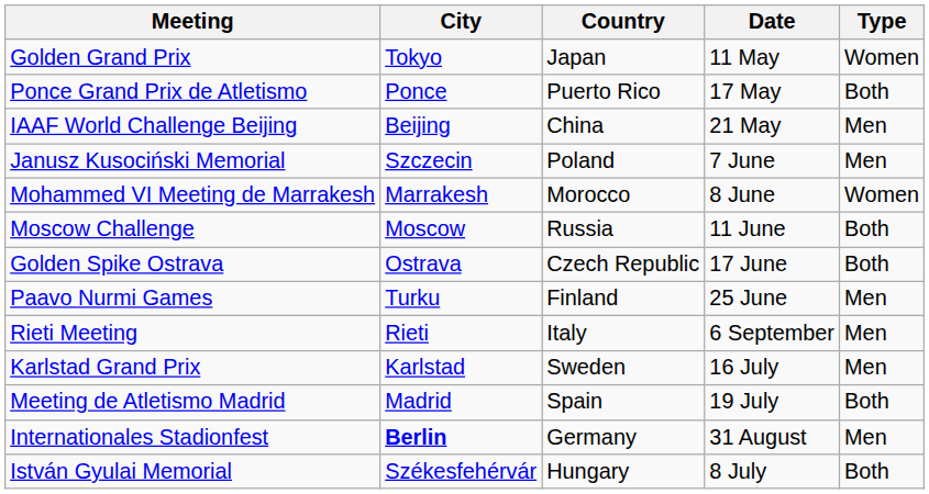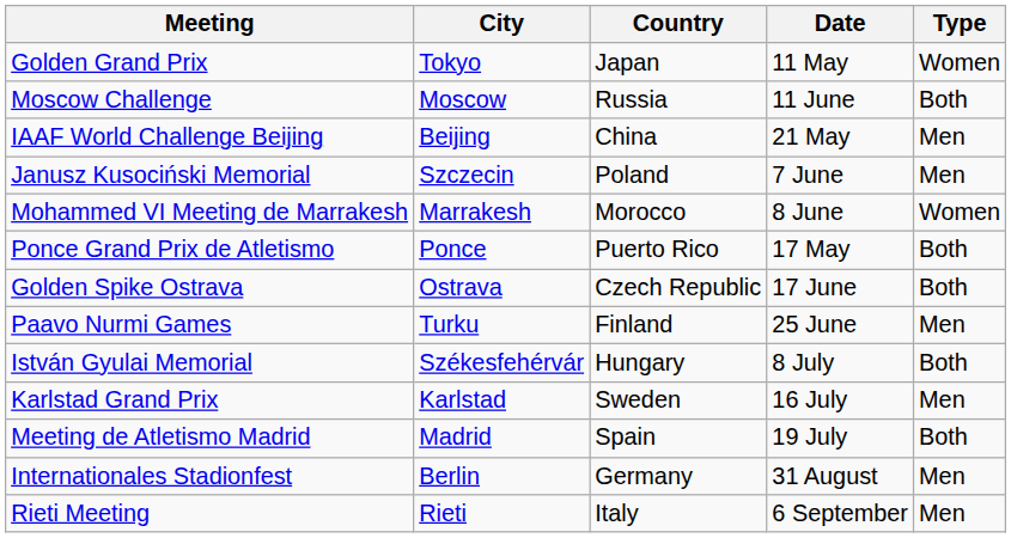 <table class="wikitable">
 <tr>
 <th>Meeting</th>
 <th>City</th>
 <th>Country</th>
 <th>Date</th>
 <th>Type</th>
 </tr>
 <tr>
 <td><a href='#'>Golden Grand Prix</a></td>
 <td><a href='#'>Tokyo</a></td>
 <td>Japan</td>
 <td>11 May</td>
 <td>Women</td>
 </tr>
 <tr>
-<td><a href='#'>Ponce Grand Prix de Atletismo</a></td>
-<td><a href='#'>Ponce</a></td>
-<td>Puerto Rico</td>
-<td>17 May</td>
+<td><a href='#'>Moscow Challenge</a></td>
+<td><a href='#'>Moscow</a></td>
+<td>Russia</td>
+<td>11 June</td>
 <td>Both</td>
 </tr>
 <tr>
 <td><a href='#'>IAAF World Challenge Beijing</a></td>
 <td><a href='#'>Beijing</a></td>
 <td>China</td>
 <td>21 May</td>
 <td>Men</td>
 </tr>
 <tr>
 <td><a href='#'>Janusz Kusociński Memorial</a></td>
 <td><a href='#'>Szczecin</a></td>
 <td>Poland</td>
 <td>7 June</td>
 <td>Men</td>
 </tr>
 <tr>
 <td><a href='#'>Mohammed VI Meeting de Marrakesh</a></td>
 <td><a href='#'>Marrakesh</a></td>
 <td>Morocco</td>
 <td>8 June</td>
 <td>Women</td>
 </tr>
 <tr>
-<td><a href='#'>Moscow Challenge</a></td>
-<td><a href='#'>Moscow</a></td>
-<td>Russia</td>
-<td>11 June</td>
+<td><a href='#'>Ponce Grand Prix de Atletismo</a></td>
+<td><a href='#'>Ponce</a></td>
+<td>Puerto Rico</td>
+<td>17 May</td>
 <td>Both</td>
 </tr>
 <tr>
 <td><a href='#'>Golden Spike Ostrava</a></td>
 <td><a href='#'>Ostrava</a></td>
 <td>Czech Republic</td>
 <td>17 June</td>
 <td>Both</td>
 </tr>
 <tr>
 <td><a href='#'>Paavo Nurmi Games</a></td>
 <td><a href='#'>Turku</a></td>
 <td>Finland</td>
 <td>25 June</td>
 <td>Men</td>
 </tr>
 <tr>
-<td><a href='#'>Rieti Meeting</a></td>
-<td><a href='#'>Rieti</a></td>
-<td>Italy</td>
-<td>6 September</td>
-<td>Men</td>
+<td><a href='#'>István Gyulai Memorial</a></td>
+<td><a href='#'>Székesfehérvár</a></td>
+<td>Hungary</td>
+<td>8 July</td>
+<td>Both</td>
 </tr>
 <tr>
 <td><a href='#'>Karlstad Grand Prix</a></td>
 <td><a href='#'>Karlstad</a></td>
 <td>Sweden</td>
 <td>16 July</td>
 <td>Men</td>
 </tr>
 <tr>
 <td><a href='#'>Meeting de Atletismo Madrid</a></td>
 <td><a href='#'>Madrid</a></td>
 <td>Spain</td>
 <td>19 July</td>
 <td>Both</td>
 </tr>
 <tr>
 <td><a href='#'>Internationales Stadionfest</a></td>
-<td><strong><a href='#'>Berlin</a></strong></td>
+<td><a href='#'>Berlin</a></td>
 <td>Germany</td>
 <td>31 August</td>
 <td>Men</td>
 </tr>
 <tr>
-<td><a href='#'>István Gyulai Memorial</a></td>
-<td><a href='#'>Székesfehérvár</a></td>
-<td>Hungary</td>
-<td>8 July</td>
-<td>Both</td>
+<td><a href='#'>Rieti Meeting</a></td>
+<td><a href='#'>Rieti</a></td>
+<td>Italy</td>
+<td>6 September</td>
+<td>Men</td>
 </tr>
 </table>
